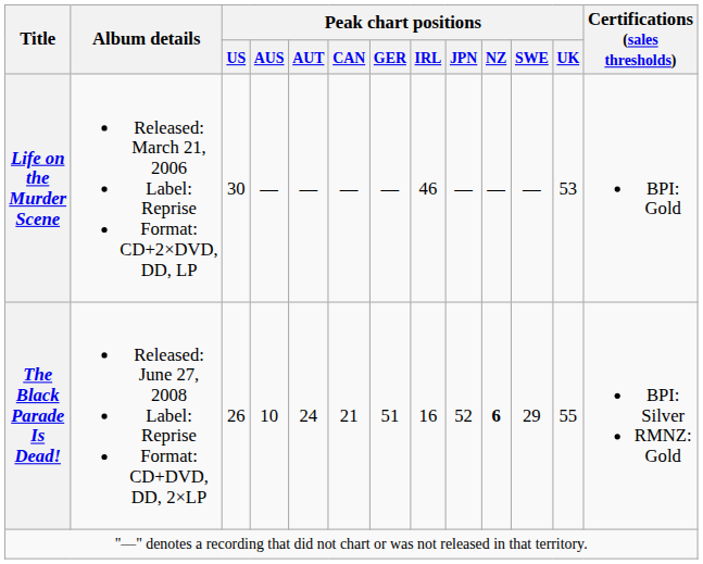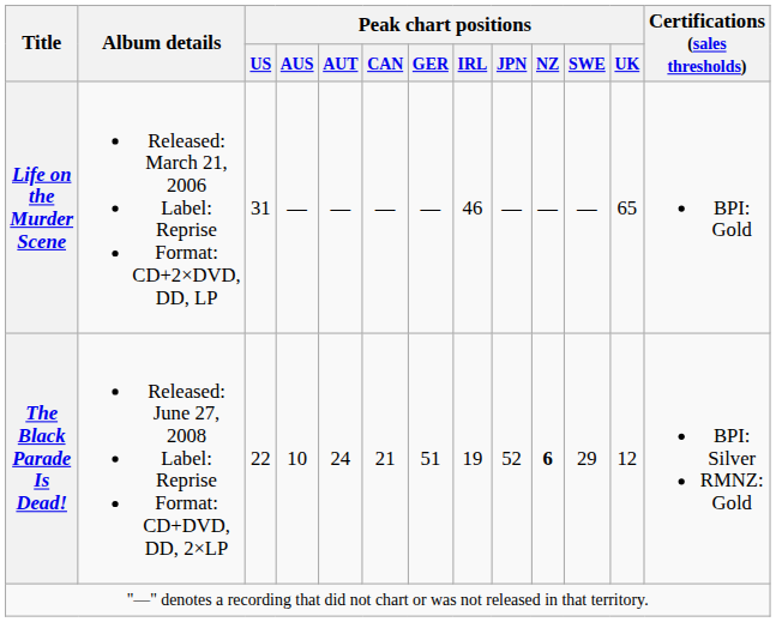 <table class="wikitable plainrowheaders" style="text-align:center">
 <tr>
 <th rowspan="2" style="width:18em;">Title</th>
 <th rowspan="2" style="width:16em;">Album details</th>
 <th colspan="10">Peak chart positions</th>
 <th rowspan="2" style="width:10em;">Certifications<br><small>(<a href='#'>sales thresholds</a>)</small></th>
 </tr>
 <tr>
 <th style="width:30px"><small><a href='#'>US</a><br></small></th>
 <th style="width:30px"><small><a href='#'>AUS</a><br></small></th>
 <th style="width:30px"><small><a href='#'>AUT</a><br></small></th>
 <th style="width:30px"><small><a href='#'>CAN</a><br></small></th>
 <th style="width:30px"><small><a href='#'>GER</a><br></small></th>
 <th style="width:30px"><small><a href='#'>IRL</a><br></small></th>
 <th style="width:30px"><small><a href='#'>JPN</a><br></small></th>
 <th style="width:30px"><small><a href='#'>NZ</a><br></small></th>
 <th style="width:30px"><small><a href='#'>SWE</a><br></small></th>
 <th style="width:30px"><small><a href='#'>UK</a><br></small></th>
 </tr>
 <tr>
 <th scope="row"><em><a href='#'>Life on the Murder Scene</a></em></th>
 <td><br><ul><li>Released: March 21, 2006</li><li>Label: Reprise</li><li>Format: CD+2×DVD, DD, LP</li></ul></td>
-<td>30</td>
+<td>31</td>
 <td>—</td>
 <td>—</td>
 <td>—</td>
 <td>—</td>
 <td>46</td>
 <td>—</td>
 <td>—</td>
 <td>—</td>
-<td>53</td>
+<td>65</td>
 <td><br><ul><li>BPI: Gold</li></ul></td>
 </tr>
 <tr>
 <th scope="row"><em><a href='#'>The Black Parade Is Dead!</a></em></th>
 <td><br><ul><li>Released: June 27, 2008</li><li>Label: Reprise</li><li>Format: CD+DVD, DD, 2×LP</li></ul></td>
-<td>26</td>
+<td>22</td>
 <td>10</td>
 <td>24</td>
 <td>21</td>
 <td>51</td>
-<td>16</td>
+<td>19</td>
 <td>52</td>
 <td><strong>6</strong></td>
 <td>29</td>
-<td>55</td>
+<td>12</td>
 <td><br><ul><li>BPI: Silver</li><li>RMNZ: Gold</li></ul></td>
 </tr>
 <tr>
 <td colspan="14"><small>"—" denotes a recording that did not chart or was not released in that territory.</small></td>
 </tr>
 </table>
